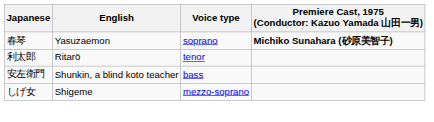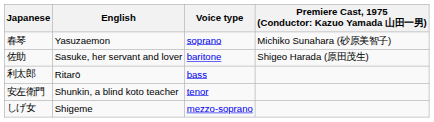 <table class="wikitable">
 <tr>
 <th>Japanese</th>
 <th>English</th>
 <th>Voice type</th>
 <th>Premiere Cast, 1975<br>(Conductor: Kazuo Yamada 山田一男)</th>
 </tr>
 <tr>
 <td>春琴</td>
 <td>Yasuzaemon</td>
 <td><a href='#'>soprano</a></td>
-<td><strong>Michiko Sunahara (砂原美智子)</strong></td>
+<td>Michiko Sunahara (砂原美智子)</td>
+</tr>
+<tr>
+<td>佐助</td>
+<td>Sasuke, her servant and lover</td>
+<td><a href='#'>baritone</a></td>
+<td>Shigeo Harada (原田茂生)</td>
 </tr>
 <tr>
 <td>利太郎</td>
 <td>Ritarō</td>
-<td><a href='#'>tenor</a></td>
+<td><a href='#'>bass</a></td>
 <td></td>
 </tr>
 <tr>
 <td>安左衛門</td>
 <td>Shunkin, a blind koto teacher</td>
-<td><a href='#'>bass</a></td>
+<td><a href='#'>tenor</a></td>
 <td></td>
 </tr>
 <tr>
 <td>しげ女</td>
 <td>Shigeme</td>
 <td><a href='#'>mezzo-soprano</a></td>
 <td></td>
 </tr>
 </table>
